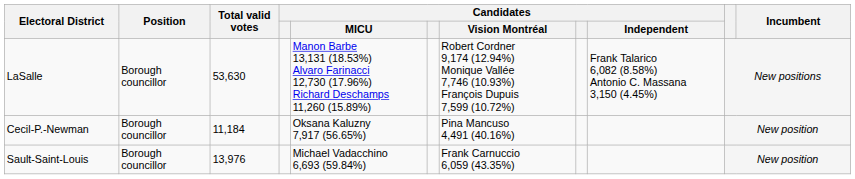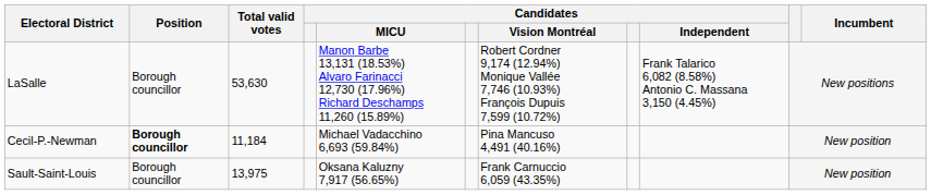 <table class="wikitable" width="100%">
 <tr>
 <th width=10% rowspan=2>Electoral District</th>
 <th width=8% rowspan=2>Position</th>
 <th width=6% rowspan=2>Total valid votes</th>
 <th colspan=6>Candidates</th>
 <th width=1% rowspan=2> </th>
 <th width=10% rowspan=2>Incumbent</th>
 </tr>
 <tr>
 <th width=1% > </th>
 <th width=12% >MICU</th>
 <th width=1% > </th>
 <th width=12% >Vision Montréal</th>
 <th width=1% > </th>
 <th width=12% >Independent</th>
 </tr>
 <tr>
 <td>LaSalle</td>
 <td>Borough councillor</td>
 <td>53,630</td>
 <td> </td>
 <td><a href='#'>Manon Barbe</a><br>13,131 (18.53%)<br><a href='#'>Alvaro Farinacci</a><br>12,730 (17.96%)<br><a href='#'>Richard Deschamps</a><br>11,260 (15.89%)</td>
 <td></td>
 <td>Robert Cordner<br>9,174 (12.94%)<br>Monique Vallée<br>7,746 (10.93%)<br>François Dupuis<br>7,599 (10.72%)</td>
 <td></td>
 <td>Frank Talarico<br>6,082 (8.58%)<br>Antonio C. Massana<br>3,150 (4.45%)</td>
 <td colspan="2" style="background:whitesmoke; text-align:center;"><em>New positions</em></td>
 </tr>
 <tr>
 <td>Cecil-P.-Newman</td>
-<td>Borough councillor</td>
+<td><strong>Borough councillor</strong></td>
 <td>11,184</td>
 <td></td>
-<td>Oksana Kaluzny<br>7,917 (56.65%)</td>
+<td>Michael Vadacchino<br>6,693 (59.84%)</td>
 <td></td>
 <td>Pina Mancuso<br>4,491 (40.16%)</td>
 <td></td>
 <td></td>
 <td colspan="2" style="background:whitesmoke; text-align:center;"><em>New position</em></td>
 </tr>
 <tr>
 <td>Sault-Saint-Louis</td>
 <td>Borough councillor</td>
-<td>13,976</td>
+<td>13,975</td>
 <td> </td>
-<td>Michael Vadacchino<br>6,693 (59.84%)</td>
+<td>Oksana Kaluzny<br>7,917 (56.65%)</td>
 <td></td>
 <td>Frank Carnuccio<br>6,059 (43.35%)</td>
 <td></td>
 <td></td>
 <td colspan="2" style="background:whitesmoke; text-align:center;"><em>New position</em></td>
 </tr>
 </table>
